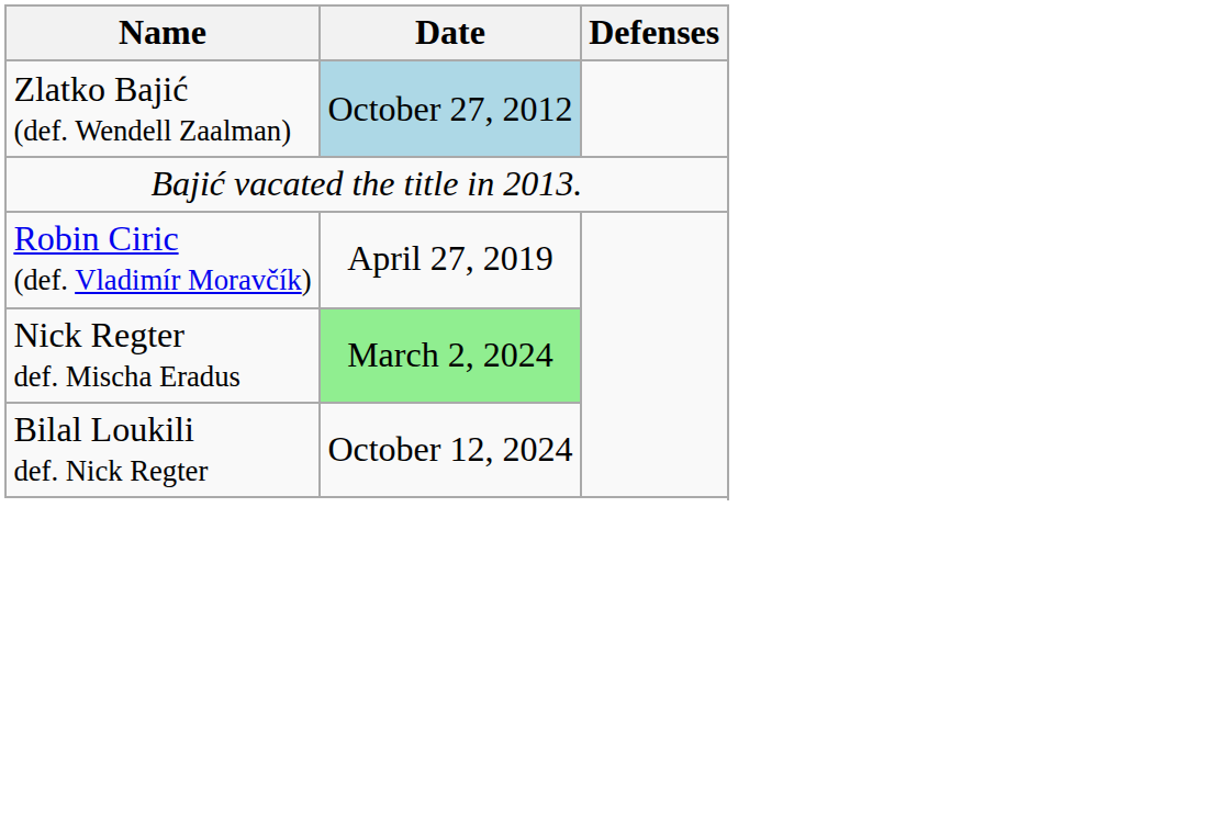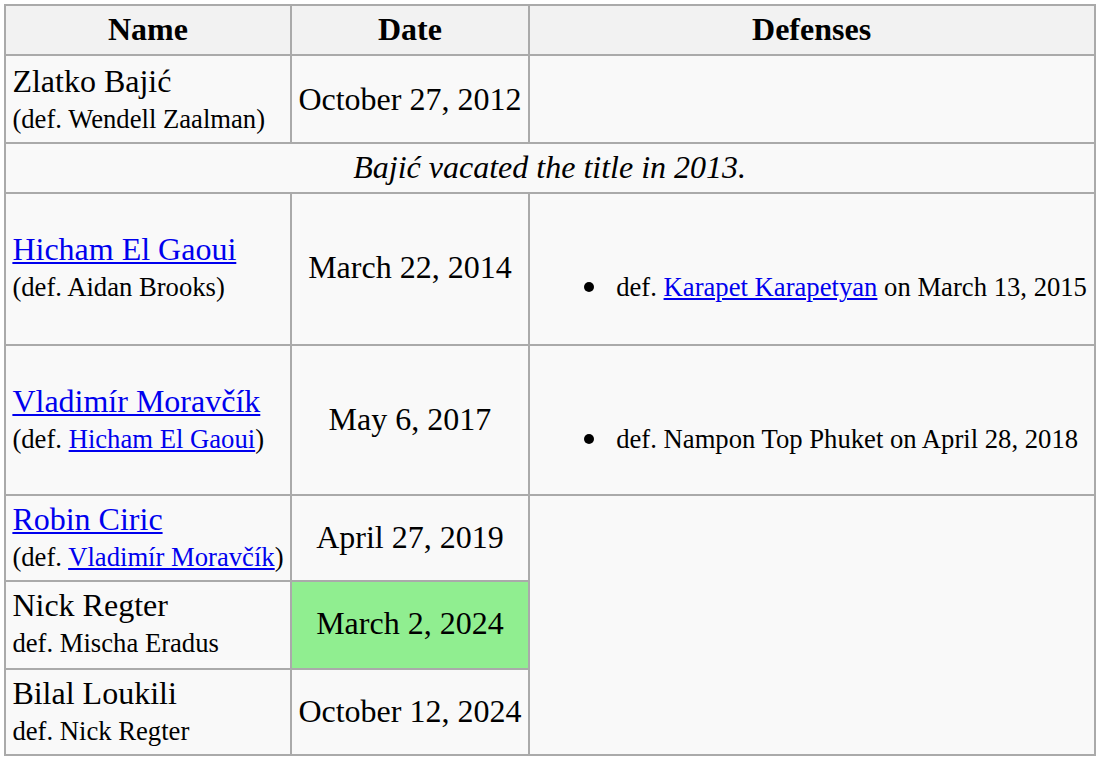 <table class="wikitable">
 <tr>
 <th>Name</th>
 <th>Date</th>
 <th>Defenses</th>
 </tr>
 <tr>
 <td align=left> Zlatko Bajić <br><small>(def. Wendell Zaalman)</small></td>
-<td align=center style="background: lightblue;">October 27, 2012</td>
+<td align=center>October 27, 2012</td>
 </tr>
 <tr>
 <td colspan=3 align=center><em>Bajić vacated the title in 2013.</em></td>
+</tr>
+<tr>
+<td align=left> <a href='#'>Hicham El Gaoui</a> <br><small>(def. Aidan Brooks)</small></td>
+<td align=center>March 22, 2014</td>
+<td><br><ul><li><small>def. <a href='#'>Karapet Karapetyan</a> on March 13, 2015 </small></li></ul></td>
+</tr>
+<tr>
+<td align=left> <a href='#'>Vladimír Moravčík</a> <br><small>(def. <a href='#'>Hicham El Gaoui</a>)</small></td>
+<td align=center>May 6, 2017</td>
+<td><br><ul><li><small>def. Nampon Top Phuket on April 28, 2018 </small></li></ul></td>
 </tr>
 <tr>
 <td align=left> <a href='#'>Robin Ciric</a> <br><small>(def. <a href='#'>Vladimír Moravčík</a>)</small></td>
 <td align=center>April 27, 2019</td>
 </tr>
 <tr>
 <td align=left> Nick Regter <br><small>def. Mischa Eradus </small></td>
 <td align=center style="background: lightgreen;">March 2, 2024</td>
 </tr>
 <tr>
 <td align=left> Bilal Loukili <br><small>def. Nick Regter </small></td>
 <td align=center>October 12, 2024</td>
 </tr>
 <tr>
 </tr>
 </table>
